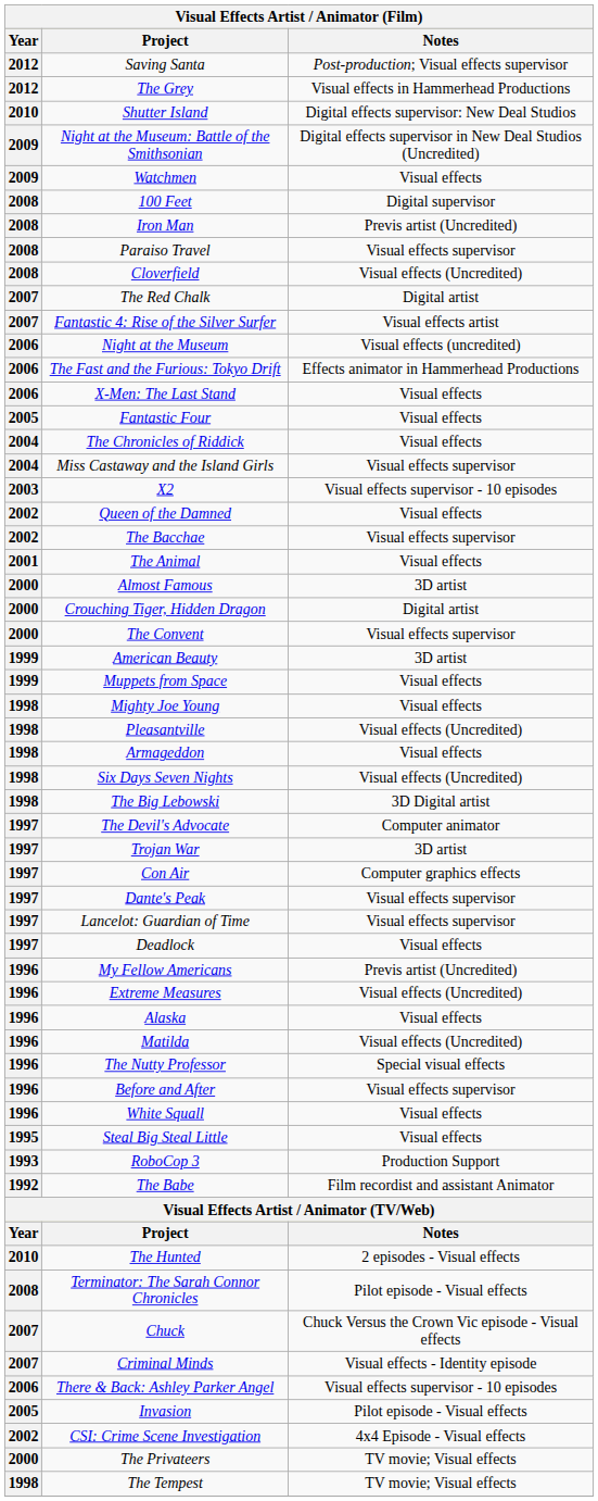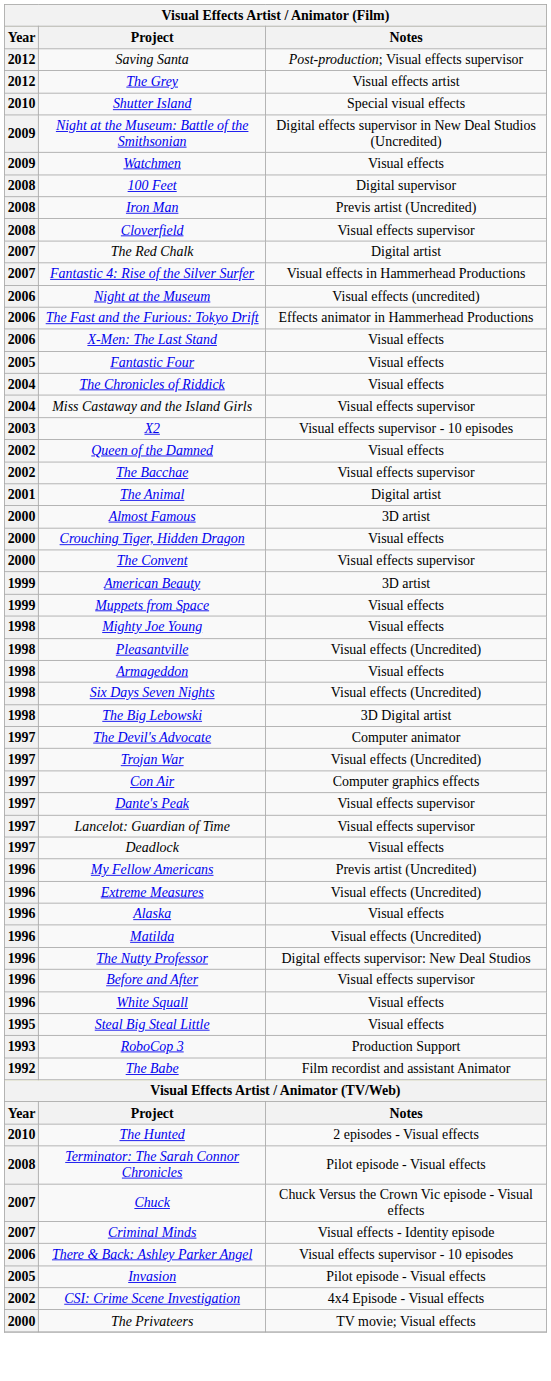 <table class="wikitable" style="margin:1em auto; width=100%;">
 <tr style="background-color:#ffff99">
 <th colspan="3">Visual Effects Artist / Animator (Film)</th>
 </tr>
 <tr>
 <th align="center"><strong>Year</strong></th>
 <th align="center"><strong>Project</strong></th>
 <th align="center"><strong>Notes</strong></th>
 </tr>
 <tr>
 <th align="center">2012</th>
 <td align="center"><em>Saving Santa</em></td>
 <td align="center"><em>Post-production</em>; Visual effects supervisor</td>
 </tr>
 <tr>
 <th align="center">2012</th>
 <td align="center"><em><a href='#'>The Grey</a></em></td>
-<td align="center">Visual effects in Hammerhead Productions</td>
+<td align="center">Visual effects artist</td>
 </tr>
 <tr>
 <th align="center">2010</th>
 <td align="center"><em><a href='#'>Shutter Island</a></em></td>
-<td align="center">Digital effects supervisor: New Deal Studios</td>
+<td align="center">Special visual effects</td>
 </tr>
 <tr>
 <th align="center">2009</th>
 <td align="center"><em><a href='#'>Night at the Museum: Battle of the Smithsonian</a></em></td>
 <td align="center">Digital effects supervisor in New Deal Studios (Uncredited)</td>
 </tr>
 <tr>
 <th align="center">2009</th>
 <td align="center"><em><a href='#'>Watchmen</a></em></td>
 <td align="center">Visual effects</td>
 </tr>
 <tr>
 <th align="center">2008</th>
 <td align="center"><em><a href='#'>100 Feet</a></em></td>
 <td align="center">Digital supervisor</td>
 </tr>
 <tr>
 <th align="center">2008</th>
 <td align="center"><em><a href='#'>Iron Man</a></em></td>
 <td align="center">Previs artist (Uncredited)</td>
 </tr>
 <tr>
 <th align="center">2008</th>
-<td align="center"><em>Paraiso Travel</em></td>
+<td align="center"><em><a href='#'>Cloverfield</a></em></td>
 <td align="center">Visual effects supervisor</td>
-</tr>
-<tr>
-<th align="center">2008</th>
-<td align="center"><em><a href='#'>Cloverfield</a></em></td>
-<td align="center">Visual effects (Uncredited)</td>
 </tr>
 <tr>
 <th align="center">2007</th>
 <td align="center"><em>The Red Chalk</em></td>
 <td align="center">Digital artist</td>
 </tr>
 <tr>
 <th align="center">2007</th>
 <td align="center"><em><a href='#'>Fantastic 4: Rise of the Silver Surfer</a></em></td>
-<td align="center">Visual effects artist</td>
+<td align="center">Visual effects in Hammerhead Productions</td>
 </tr>
 <tr>
 <th align="center">2006</th>
 <td align="center"><em><a href='#'>Night at the Museum</a></em></td>
 <td align="center">Visual effects (uncredited)</td>
 </tr>
 <tr>
 <th align="center">2006</th>
 <td align="center"><em><a href='#'>The Fast and the Furious: Tokyo Drift</a></em></td>
 <td align="center">Effects animator in Hammerhead Productions</td>
 </tr>
 <tr>
 <th align="center">2006</th>
 <td align="center"><em><a href='#'>X-Men: The Last Stand</a></em></td>
 <td align="center">Visual effects</td>
 </tr>
 <tr>
 <th align="center">2005</th>
 <td align="center"><em><a href='#'>Fantastic Four</a></em></td>
 <td align="center">Visual effects</td>
 </tr>
 <tr>
 <th align="center">2004</th>
 <td align="center"><em><a href='#'>The Chronicles of Riddick</a></em></td>
 <td align="center">Visual effects</td>
 </tr>
 <tr>
 <th align="center">2004</th>
 <td align="center"><em>Miss Castaway and the Island Girls</em></td>
 <td align="center">Visual effects supervisor</td>
 </tr>
 <tr>
 <th align="center">2003</th>
 <td align="center"><em><a href='#'>X2</a></em></td>
 <td align="center">Visual effects supervisor - 10 episodes</td>
 </tr>
 <tr>
 <th align="center">2002</th>
 <td align="center"><em><a href='#'>Queen of the Damned</a></em></td>
 <td align="center">Visual effects</td>
 </tr>
 <tr>
 <th align="center">2002</th>
 <td align="center"><em><a href='#'>The Bacchae</a></em></td>
 <td align="center">Visual effects supervisor</td>
 </tr>
 <tr>
 <th align="center">2001</th>
 <td align="center"><em><a href='#'>The Animal</a></em></td>
-<td align="center">Visual effects</td>
+<td align="center">Digital artist</td>
 </tr>
 <tr>
 <th align="center">2000</th>
 <td align="center"><em><a href='#'>Almost Famous</a></em></td>
 <td align="center">3D artist</td>
 </tr>
 <tr>
 <th align="center">2000</th>
 <td align="center"><em><a href='#'>Crouching Tiger, Hidden Dragon</a></em></td>
-<td align="center">Digital artist</td>
+<td align="center">Visual effects</td>
 </tr>
 <tr>
 <th align="center">2000</th>
 <td align="center"><em><a href='#'>The Convent</a></em></td>
 <td align="center">Visual effects supervisor</td>
 </tr>
 <tr>
 <th align="center">1999</th>
 <td align="center"><em><a href='#'>American Beauty</a></em></td>
 <td align="center">3D artist</td>
 </tr>
 <tr>
 <th align="center">1999</th>
 <td align="center"><em><a href='#'>Muppets from Space</a></em></td>
 <td align="center">Visual effects</td>
 </tr>
 <tr>
 <th align="center">1998</th>
 <td align="center"><em><a href='#'>Mighty Joe Young</a></em></td>
 <td align="center">Visual effects</td>
 </tr>
 <tr>
 <th align="center">1998</th>
 <td align="center"><em><a href='#'>Pleasantville</a></em></td>
 <td align="center">Visual effects (Uncredited)</td>
 </tr>
 <tr>
 <th align="center">1998</th>
 <td align="center"><em><a href='#'>Armageddon</a></em></td>
 <td align="center">Visual effects</td>
 </tr>
 <tr>
 <th align="center">1998</th>
 <td align="center"><em><a href='#'>Six Days Seven Nights</a></em></td>
 <td align="center">Visual effects (Uncredited)</td>
 </tr>
 <tr>
 <th align="center">1998</th>
 <td align="center"><em><a href='#'>The Big Lebowski</a></em></td>
 <td align="center">3D Digital artist</td>
 </tr>
 <tr>
 <th align="center">1997</th>
 <td align="center"><em><a href='#'>The Devil's Advocate</a></em></td>
 <td align="center">Computer animator</td>
 </tr>
 <tr>
 <th align="center">1997</th>
 <td align="center"><em><a href='#'>Trojan War</a></em></td>
-<td align="center">3D artist</td>
+<td align="center">Visual effects (Uncredited)</td>
 </tr>
 <tr>
 <th align="center">1997</th>
 <td align="center"><em><a href='#'>Con Air</a></em></td>
 <td align="center">Computer graphics effects</td>
 </tr>
 <tr>
 <th align="center">1997</th>
 <td align="center"><em><a href='#'>Dante's Peak</a></em></td>
 <td align="center">Visual effects supervisor</td>
 </tr>
 <tr>
 <th align="center">1997</th>
 <td align="center"><em>Lancelot: Guardian of Time</em></td>
 <td align="center">Visual effects supervisor</td>
 </tr>
 <tr>
 <th align="center">1997</th>
 <td align="center"><em>Deadlock</em></td>
 <td align="center">Visual effects</td>
 </tr>
 <tr>
 <th align="center">1996</th>
 <td align="center"><em><a href='#'>My Fellow Americans</a></em></td>
 <td align="center">Previs artist (Uncredited)</td>
 </tr>
 <tr>
 <th align="center">1996</th>
 <td align="center"><em><a href='#'>Extreme Measures</a></em></td>
 <td align="center">Visual effects (Uncredited)</td>
 </tr>
 <tr>
 <th align="center">1996</th>
 <td align="center"><em><a href='#'>Alaska</a></em></td>
 <td align="center">Visual effects</td>
 </tr>
 <tr>
 <th align="center">1996</th>
 <td align="center"><em><a href='#'>Matilda</a></em></td>
 <td align="center">Visual effects (Uncredited)</td>
 </tr>
 <tr>
 <th align="center">1996</th>
 <td align="center"><em><a href='#'>The Nutty Professor</a></em></td>
-<td align="center">Special visual effects</td>
+<td align="center">Digital effects supervisor: New Deal Studios</td>
 </tr>
 <tr>
 <th align="center">1996</th>
 <td align="center"><em><a href='#'>Before and After</a></em></td>
 <td align="center">Visual effects supervisor</td>
 </tr>
 <tr>
 <th align="center">1996</th>
 <td align="center"><em><a href='#'>White Squall</a></em></td>
 <td align="center">Visual effects</td>
 </tr>
 <tr>
 <th align="center">1995</th>
 <td align="center"><em><a href='#'>Steal Big Steal Little</a></em></td>
 <td align="center">Visual effects</td>
 </tr>
 <tr>
 <th align="center">1993</th>
 <td align="center"><em><a href='#'>RoboCop 3</a></em></td>
 <td align="center">Production Support</td>
 </tr>
 <tr>
 <th align="center">1992</th>
 <td align="center"><em><a href='#'>The Babe</a></em></td>
 <td align="center">Film recordist and assistant Animator</td>
 </tr>
 <tr style="background-color:#ffff99">
 <th align="center" colspan="3">Visual Effects Artist / Animator (TV/Web)</th>
 </tr>
 <tr>
 <th align="center"><strong>Year</strong></th>
 <th align="center"><strong>Project</strong></th>
 <th align="center"><strong>Notes</strong></th>
 </tr>
 <tr>
 <th align="center">2010</th>
 <td align="center"><em><a href='#'>The Hunted</a></em></td>
 <td align="center">2 episodes - Visual effects</td>
 </tr>
 <tr>
 <th align="center">2008</th>
 <td align="center"><em><a href='#'>Terminator: The Sarah Connor Chronicles</a></em></td>
 <td align="center">Pilot episode - Visual effects</td>
 </tr>
 <tr>
 <th align="center">2007</th>
 <td align="center"><em><a href='#'>Chuck</a></em></td>
 <td align="center">Chuck Versus the Crown Vic episode - Visual effects</td>
 </tr>
 <tr>
 <th align="center">2007</th>
 <td align="center"><em><a href='#'>Criminal Minds</a></em></td>
 <td align="center">Visual effects - Identity episode</td>
 </tr>
 <tr>
 <th align="center">2006</th>
 <td align="center"><em><a href='#'>There & Back: Ashley Parker Angel</a></em></td>
 <td align="center">Visual effects supervisor - 10 episodes</td>
 </tr>
 <tr>
 <th align="center">2005</th>
 <td align="center"><em><a href='#'>Invasion</a></em></td>
 <td align="center">Pilot episode - Visual effects</td>
 </tr>
 <tr>
 <th align="center">2002</th>
 <td align="center"><em><a href='#'>CSI: Crime Scene Investigation</a></em></td>
 <td align="center">4x4 Episode - Visual effects</td>
 </tr>
 <tr>
 <th align="center">2000</th>
 <td align="center"><em>The Privateers</em></td>
 <td align="center">TV movie; Visual effects</td>
 </tr>
 <tr>
-<th align="center">1998</th>
-<td align="center"><em>The Tempest</em></td>
-<td align="center">TV movie; Visual effects</td>
-</tr>
-<tr>
 </tr>
 </table>
